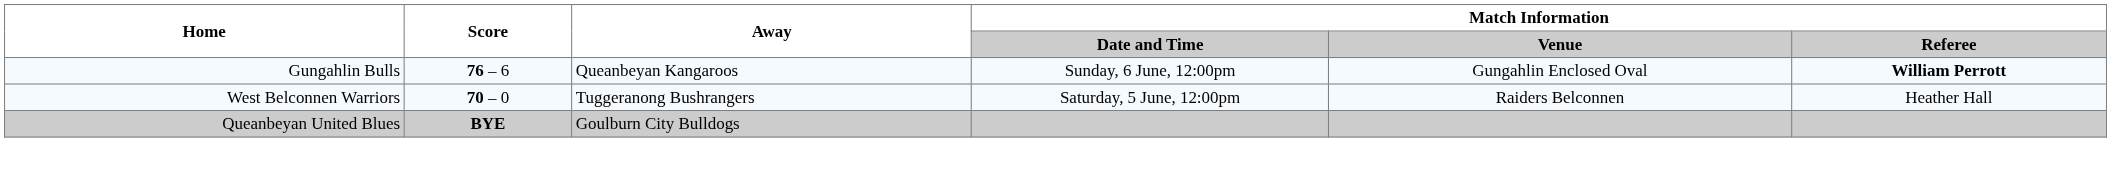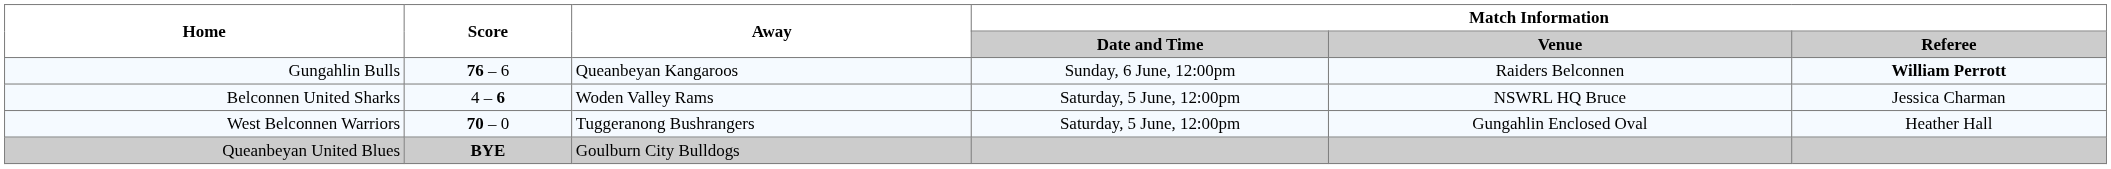 <table border="1" cellpadding="3" cellspacing="0" width="100%" style="border-collapse:collapse;  text-align:center;">
 <tr>
 <th rowspan="2" width="19%">Home</th>
 <th rowspan="2" width="8%">Score</th>
 <th rowspan="2" width="19%">Away</th>
 <th colspan="3">Match Information</th>
 </tr>
 <tr bgcolor="#CCCCCC">
 <th width="17%">Date and Time</th>
 <th width="22%">Venue</th>
 <th width="50%">Referee</th>
 </tr>
 <tr style="text-align:center; background:#f5faff;">
 <td align="right">Gungahlin Bulls </td>
 <td><strong>76</strong> – 6</td>
 <td align="left"> Queanbeyan Kangaroos</td>
 <td>Sunday, 6 June, 12:00pm</td>
-<td>Gungahlin Enclosed Oval</td>
+<td>Raiders Belconnen</td>
 <td><strong>William Perrott</strong></td>
+</tr>
+<tr style="text-align:center; background:#f5faff;">
+<td align="right">Belconnen United Sharks </td>
+<td>4 – <strong>6</strong></td>
+<td align="left"> Woden Valley Rams</td>
+<td>Saturday, 5 June, 12:00pm</td>
+<td>NSWRL HQ Bruce</td>
+<td>Jessica Charman</td>
 </tr>
 <tr style="text-align:center; background:#f5faff;">
 <td align="right">West Belconnen Warriors </td>
 <td><strong>70</strong> – 0</td>
 <td align="left"> Tuggeranong Bushrangers</td>
 <td>Saturday, 5 June, 12:00pm</td>
-<td>Raiders Belconnen</td>
+<td>Gungahlin Enclosed Oval</td>
 <td>Heather Hall</td>
 </tr>
 <tr style="text-align:center; background:#CCCCCC;">
 <td align="right">Queanbeyan United Blues </td>
 <td><strong>BYE</strong></td>
 <td align="left"> Goulburn City Bulldogs</td>
 <td></td>
 <td></td>
 <td></td>
 </tr>
 </table>
